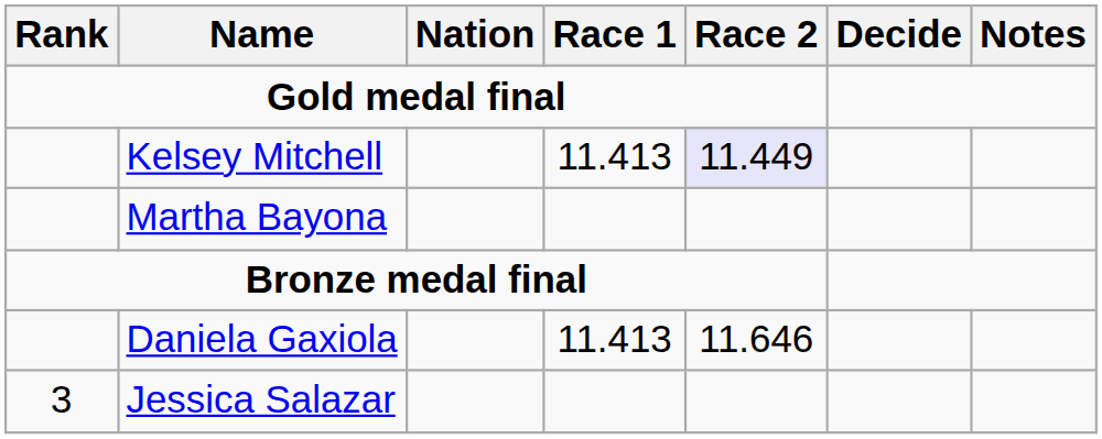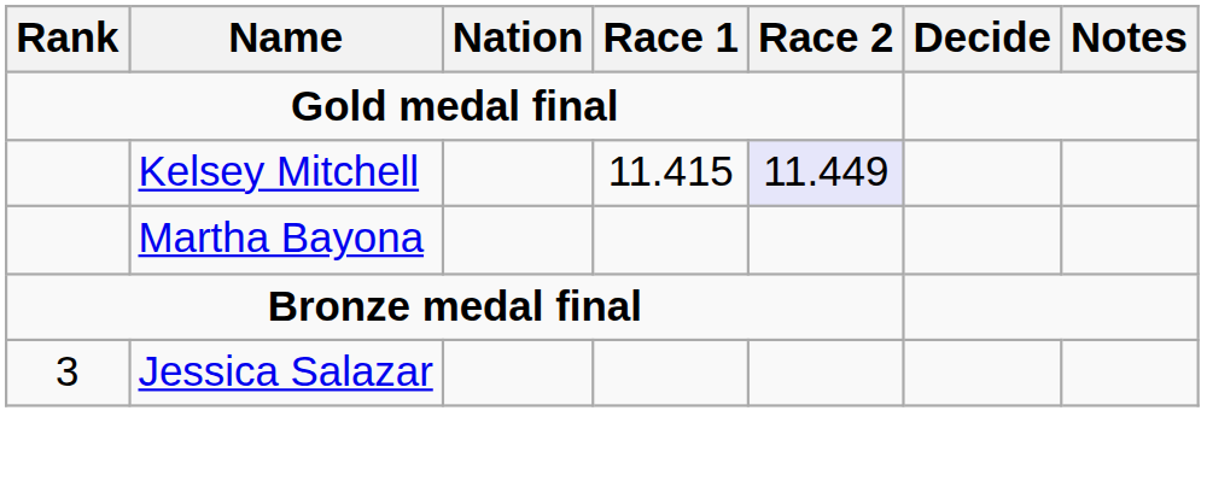 <table class="wikitable sortable" style="text-align:center">
 <tr>
 <th>Rank</th>
 <th>Name</th>
 <th>Nation</th>
 <th>Race 1</th>
 <th>Race 2</th>
 <th>Decide</th>
 <th>Notes</th>
 </tr>
 <tr>
 <td colspan=5><strong>Gold medal final</strong></td>
 </tr>
 <tr>
 <td></td>
 <td align=left><a href='#'>Kelsey Mitchell</a></td>
 <td align=left></td>
-<td>11.413</td>
+<td>11.415</td>
 <td style="background: lavender;">11.449</td>
 <td></td>
 <td></td>
 </tr>
 <tr>
 <td></td>
 <td align=left><a href='#'>Martha Bayona</a></td>
 <td align=left></td>
 <td></td>
 <td></td>
 <td></td>
 <td></td>
 </tr>
 <tr>
 <td colspan=5><strong>Bronze medal final</strong></td>
 </tr>
 <tr>
-<td></td>
-<td align=left><a href='#'>Daniela Gaxiola</a></td>
-<td align=left></td>
-<td>11.413</td>
-<td>11.646</td>
-<td></td>
-<td></td>
-</tr>
-<tr>
 <td>3</td>
 <td align=left><a href='#'>Jessica Salazar</a></td>
 <td align=left></td>
 <td></td>
 <td></td>
 <td></td>
 <td></td>
 </tr>
 </table>
